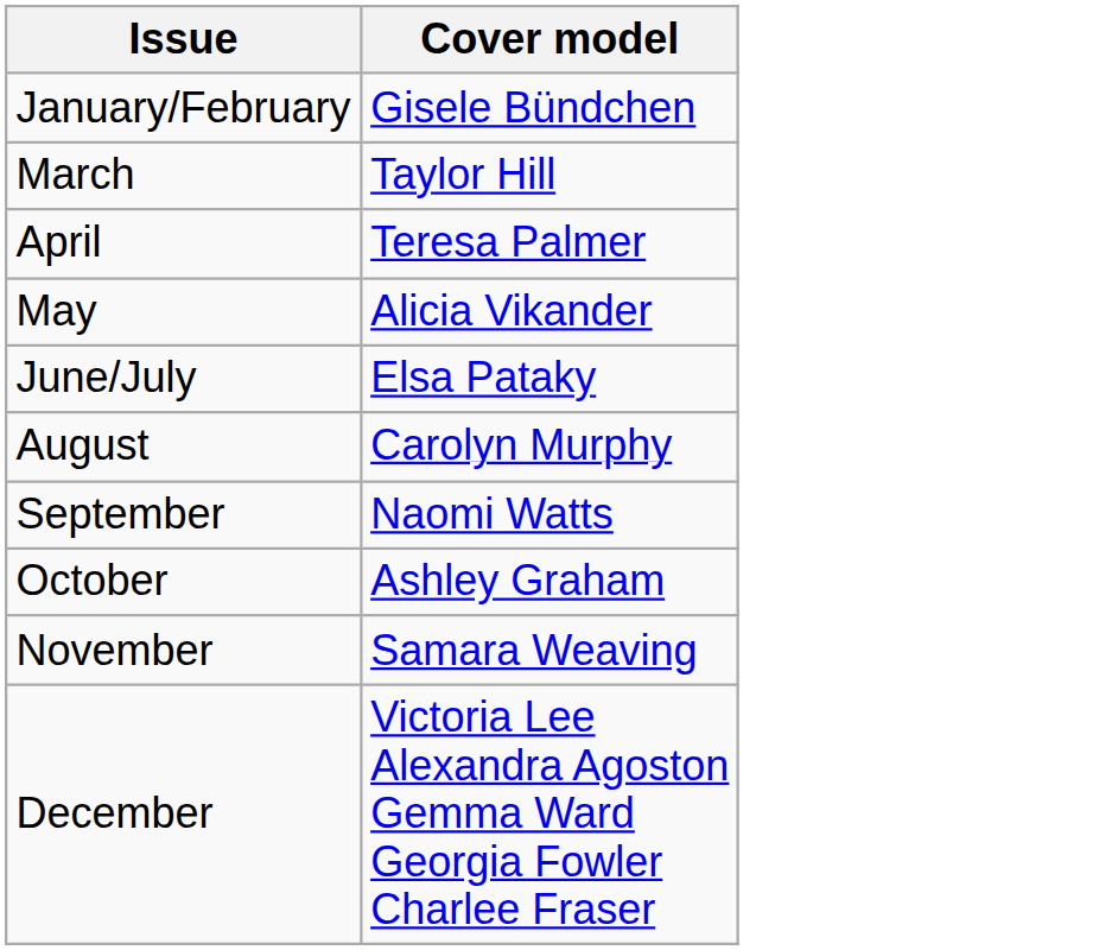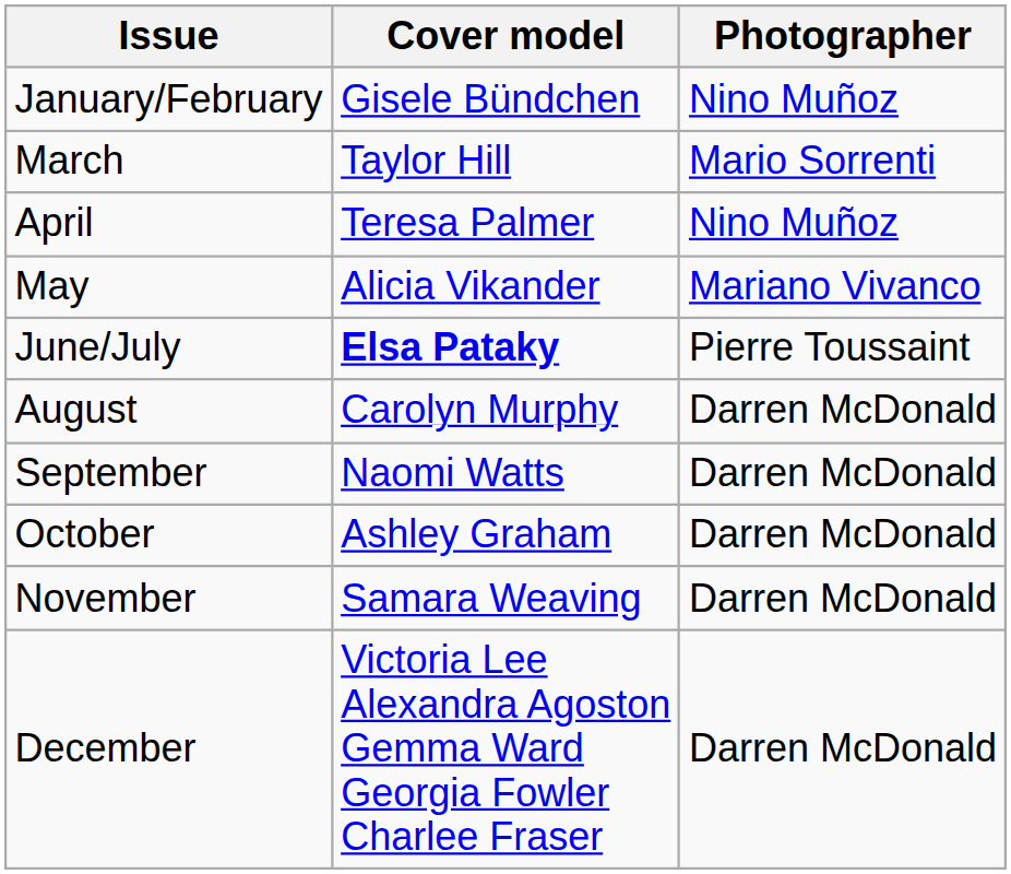 <table class="sortable wikitable">
 <tr>
 <th>Issue</th>
 <th>Cover model</th>
+<th>Photographer</th>
 </tr>
 <tr>
 <td>January/February</td>
 <td><a href='#'>Gisele Bündchen</a></td>
+<td><a href='#'>Nino Muñoz</a></td>
 </tr>
 <tr>
 <td>March</td>
 <td><a href='#'>Taylor Hill</a></td>
+<td><a href='#'>Mario Sorrenti</a></td>
 </tr>
 <tr>
 <td>April</td>
 <td><a href='#'>Teresa Palmer</a></td>
+<td><a href='#'>Nino Muñoz</a></td>
 </tr>
 <tr>
 <td>May</td>
 <td><a href='#'>Alicia Vikander</a></td>
+<td><a href='#'>Mariano Vivanco</a></td>
 </tr>
 <tr>
 <td>June/July</td>
-<td><a href='#'>Elsa Pataky</a></td>
+<td><strong><a href='#'>Elsa Pataky</a></strong></td>
+<td>Pierre Toussaint</td>
 </tr>
 <tr>
 <td>August</td>
 <td><a href='#'>Carolyn Murphy</a></td>
+<td>Darren McDonald</td>
 </tr>
 <tr>
 <td>September</td>
 <td><a href='#'>Naomi Watts</a></td>
+<td>Darren McDonald</td>
 </tr>
 <tr>
 <td>October</td>
 <td><a href='#'>Ashley Graham</a></td>
+<td>Darren McDonald</td>
 </tr>
 <tr>
 <td>November</td>
 <td><a href='#'>Samara Weaving</a></td>
+<td>Darren McDonald</td>
 </tr>
 <tr>
 <td>December</td>
 <td><a href='#'>Victoria Lee</a><br><a href='#'>Alexandra Agoston</a><br><a href='#'>Gemma Ward</a><br><a href='#'>Georgia Fowler</a><br><a href='#'>Charlee Fraser</a></td>
+<td>Darren McDonald</td>
 </tr>
 </table>
